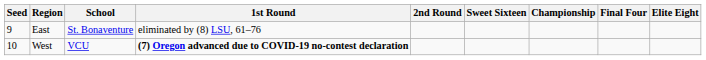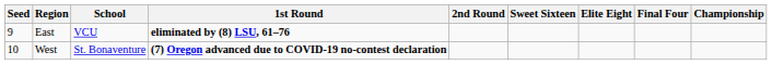 <table class="sortable wikitable" style="white-space:nowrap; font-size:90%;">
 <tr>
 <th>Seed</th>
 <th>Region</th>
 <th>School</th>
 <th>1st Round</th>
 <th>2nd Round</th>
 <th>Sweet Sixteen</th>
+<th>Elite Eight</th>
+<th>Final Four</th>
 <th>Championship</th>
-<th>Final Four</th>
-<th>Elite Eight</th>
 </tr>
 <tr>
 <td>9</td>
 <td>East</td>
-<td><a href='#'>St. Bonaventure</a></td>
-<td>eliminated by (8) <a href='#'>LSU</a>, 61–76</td>
+<td><a href='#'>VCU</a></td>
+<td><strong>eliminated by (8) <a href='#'>LSU</a>, 61–76</strong></td>
 <td></td>
 <td></td>
 <td></td>
 <td></td>
 <td></td>
 </tr>
 <tr>
 <td>10</td>
 <td>West</td>
-<td><a href='#'>VCU</a></td>
+<td><a href='#'>St. Bonaventure</a></td>
 <td><strong>(7) <a href='#'>Oregon</a> advanced due to COVID-19 no-contest declaration</strong></td>
 <td></td>
 <td></td>
 <td></td>
 <td></td>
 <td></td>
 </tr>
 </table>
